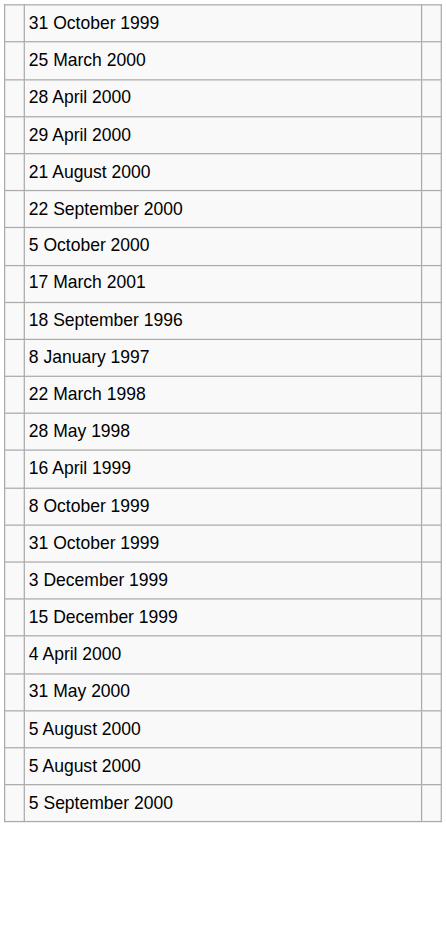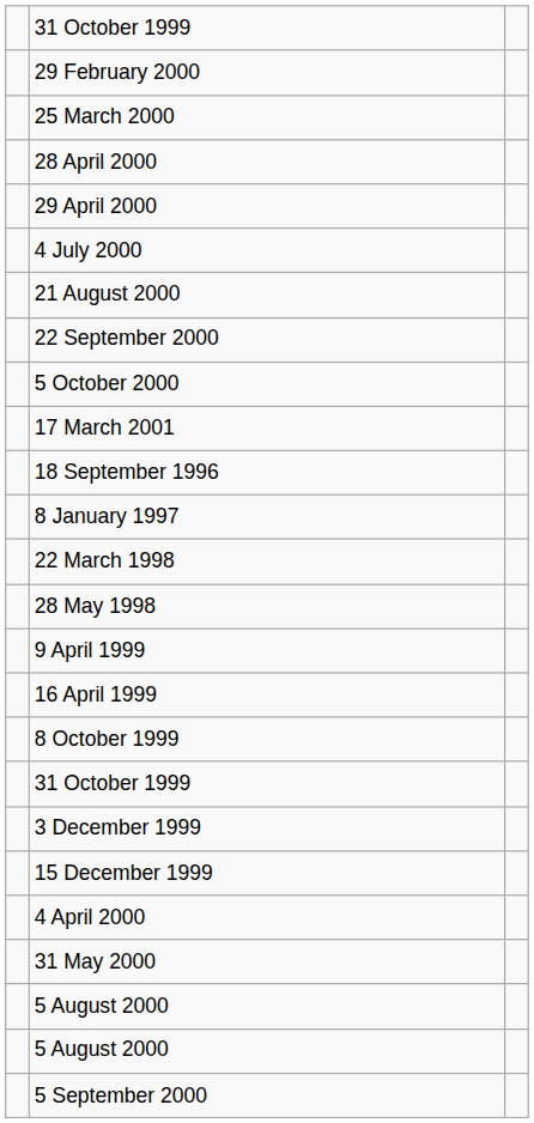 <table class="wikitable" style="font-size: 89%; float: left; width: 25em; margin-right: 1em; line-height: 1.65em">
 <tr>
 <td></td>
 <td>31 October 1999</td>
+<td></td>
+</tr>
+<tr>
+<td></td>
+<td>29 February 2000</td>
 <td></td>
 </tr>
 <tr>
 <td></td>
 <td>25 March 2000</td>
 <td></td>
 </tr>
 <tr>
 <td></td>
 <td>28 April 2000</td>
 <td></td>
 </tr>
 <tr>
 <td></td>
 <td>29 April 2000</td>
+<td></td>
+</tr>
+<tr>
+<td></td>
+<td>4 July 2000</td>
 <td></td>
 </tr>
 <tr>
 <td></td>
 <td>21 August 2000</td>
 <td></td>
 </tr>
 <tr>
 <td></td>
 <td>22 September 2000</td>
 <td></td>
 </tr>
 <tr>
 <td></td>
 <td>5 October 2000</td>
 <td></td>
 </tr>
 <tr>
 <td></td>
 <td>17 March 2001</td>
 <td></td>
 </tr>
 <tr>
 <td></td>
 <td>18 September 1996</td>
 <td></td>
 </tr>
 <tr>
 <td></td>
 <td>8 January 1997</td>
 <td></td>
 </tr>
 <tr>
 <td></td>
 <td>22 March 1998</td>
 <td></td>
 </tr>
 <tr>
 <td></td>
 <td>28 May 1998</td>
+<td></td>
+</tr>
+<tr>
+<td></td>
+<td>9 April 1999</td>
 <td></td>
 </tr>
 <tr>
 <td></td>
 <td>16 April 1999</td>
 <td></td>
 </tr>
 <tr>
 <td></td>
 <td>8 October 1999</td>
 <td></td>
 </tr>
 <tr>
 <td></td>
 <td>31 October 1999</td>
 <td></td>
 </tr>
 <tr>
 <td></td>
 <td>3 December 1999</td>
 <td></td>
 </tr>
 <tr>
 <td></td>
 <td>15 December 1999</td>
 <td></td>
 </tr>
 <tr>
 <td></td>
 <td>4 April 2000</td>
 <td></td>
 </tr>
 <tr>
 <td></td>
 <td>31 May 2000</td>
 <td></td>
 </tr>
 <tr>
 <td></td>
 <td>5 August 2000</td>
 <td></td>
 </tr>
 <tr>
 <td></td>
 <td>5 August 2000</td>
 <td></td>
 </tr>
 <tr>
 <td></td>
 <td>5 September 2000</td>
 <td></td>
 </tr>
 </table>
